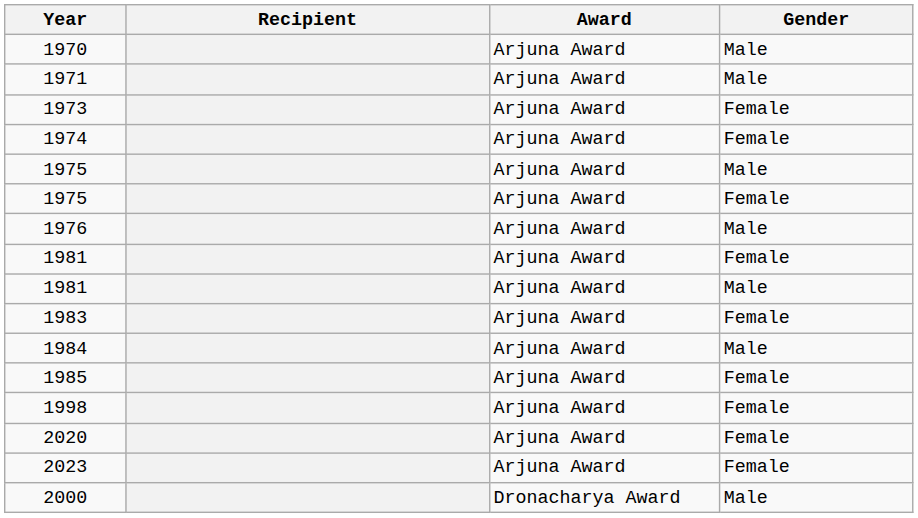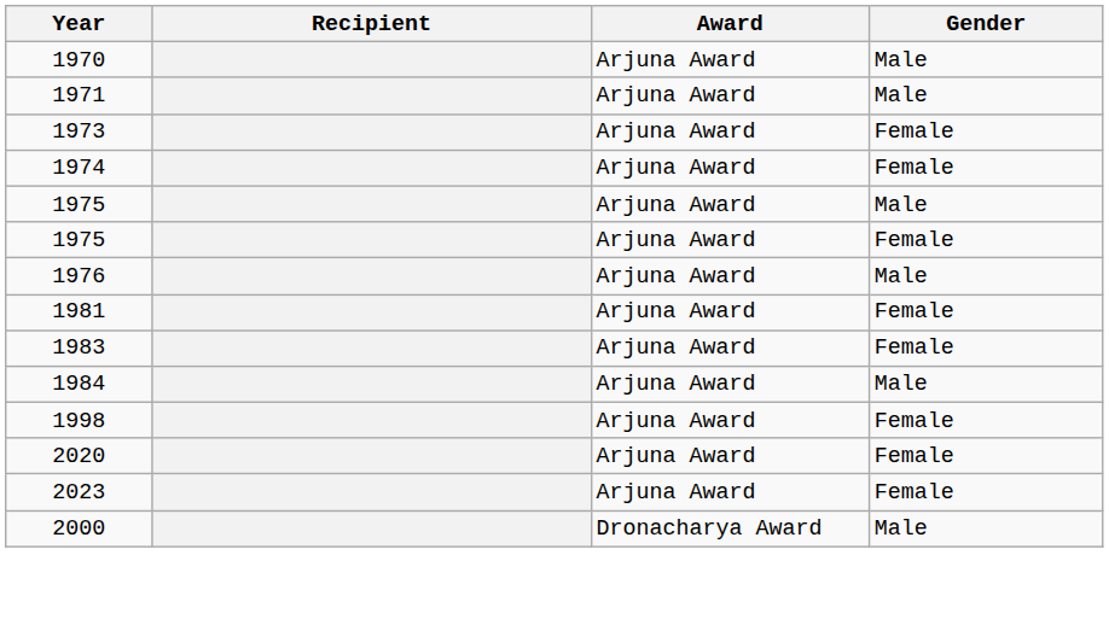 <table class="wikitable plainrowheaders sortable" style="width:73%">
 <tr>
 <th scope="col" style="width:10%">Year</th>
 <th scope="col" style="width:30%">Recipient</th>
 <th scope="col" style="width:19%">Award</th>
 <th scope="col" style="width:16%">Gender</th>
 </tr>
 <tr>
 <td style="text-align:center;">1970</td>
 <th scope="row"></th>
 <td>Arjuna Award</td>
 <td>Male</td>
 </tr>
 <tr>
 <td style="text-align:center;">1971</td>
 <th scope="row"></th>
 <td>Arjuna Award</td>
 <td>Male</td>
 </tr>
 <tr>
 <td style="text-align:center;">1973</td>
 <th scope="row"></th>
 <td>Arjuna Award</td>
 <td>Female</td>
 </tr>
 <tr>
 <td style="text-align:center;">1974</td>
 <th scope="row"></th>
 <td>Arjuna Award</td>
 <td>Female</td>
 </tr>
 <tr>
 <td style="text-align:center;">1975</td>
 <th scope="row"></th>
 <td>Arjuna Award</td>
 <td>Male</td>
 </tr>
 <tr>
 <td style="text-align:center;">1975</td>
 <th scope="row"></th>
 <td>Arjuna Award</td>
 <td>Female</td>
 </tr>
 <tr>
 <td style="text-align:center;">1976</td>
 <th scope="row"></th>
 <td>Arjuna Award</td>
 <td>Male</td>
 </tr>
 <tr>
 <td style="text-align:center;">1981</td>
 <th scope="row"></th>
 <td>Arjuna Award</td>
 <td>Female</td>
 </tr>
 <tr>
-<td style="text-align:center;">1981</td>
-<th scope="row"></th>
-<td>Arjuna Award</td>
-<td>Male</td>
-</tr>
-<tr>
 <td style="text-align:center;">1983</td>
 <th scope="row"></th>
 <td>Arjuna Award</td>
 <td>Female</td>
 </tr>
 <tr>
 <td style="text-align:center;">1984</td>
 <th scope="row"></th>
 <td>Arjuna Award</td>
 <td>Male</td>
-</tr>
-<tr>
-<td style="text-align:center;">1985</td>
-<th scope="row"></th>
-<td>Arjuna Award</td>
-<td>Female</td>
 </tr>
 <tr>
 <td style="text-align:center;">1998</td>
 <th scope="row"></th>
 <td>Arjuna Award</td>
 <td>Female</td>
 </tr>
 <tr>
 <td style="text-align:center;">2020</td>
 <th scope="row"></th>
 <td>Arjuna Award</td>
 <td>Female</td>
 </tr>
 <tr>
 <td style="text-align:center;">2023</td>
 <th scope="row"></th>
 <td>Arjuna Award</td>
 <td>Female</td>
 </tr>
 <tr>
 <td style="text-align:center;">2000</td>
 <th scope="row"></th>
 <td>Dronacharya Award</td>
 <td>Male</td>
 </tr>
 </table>
